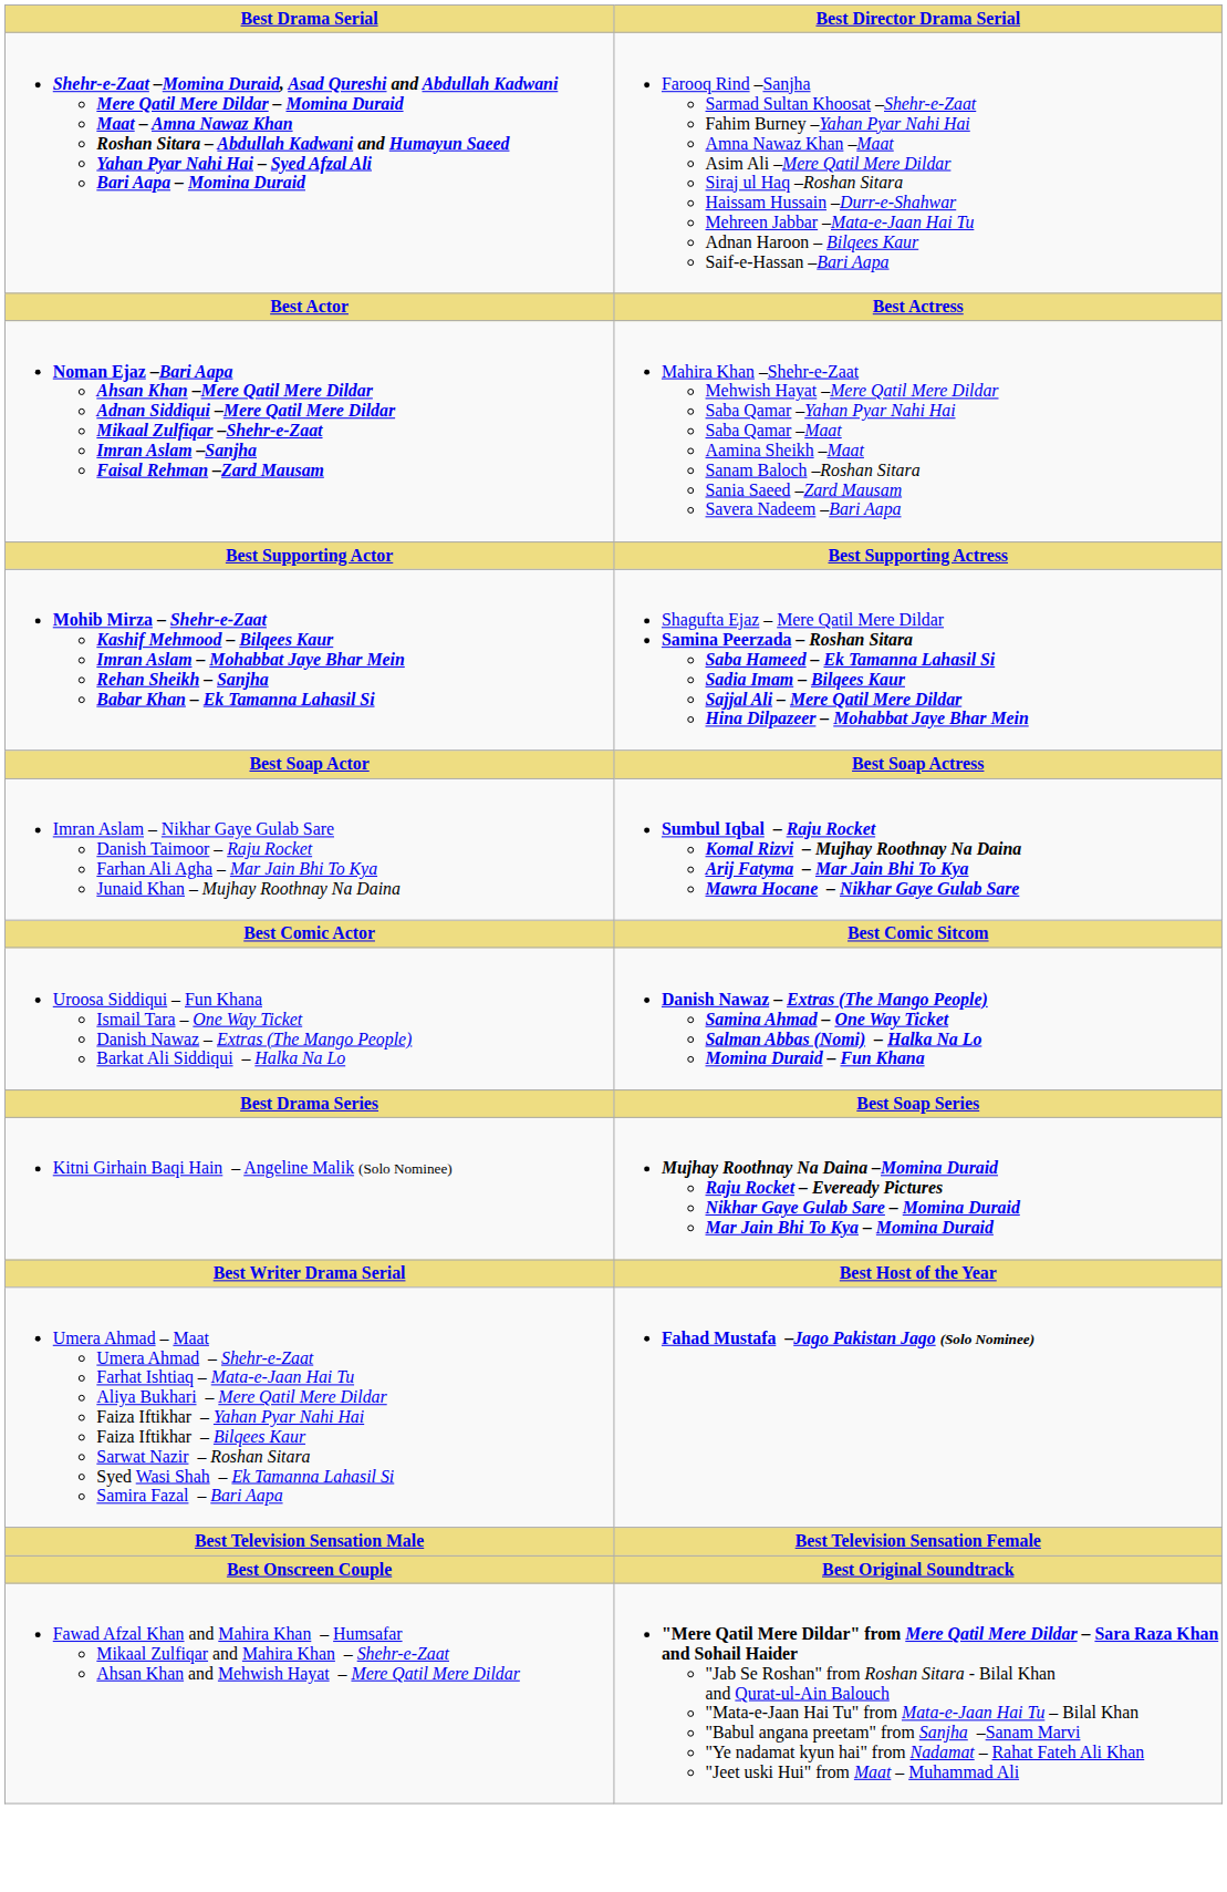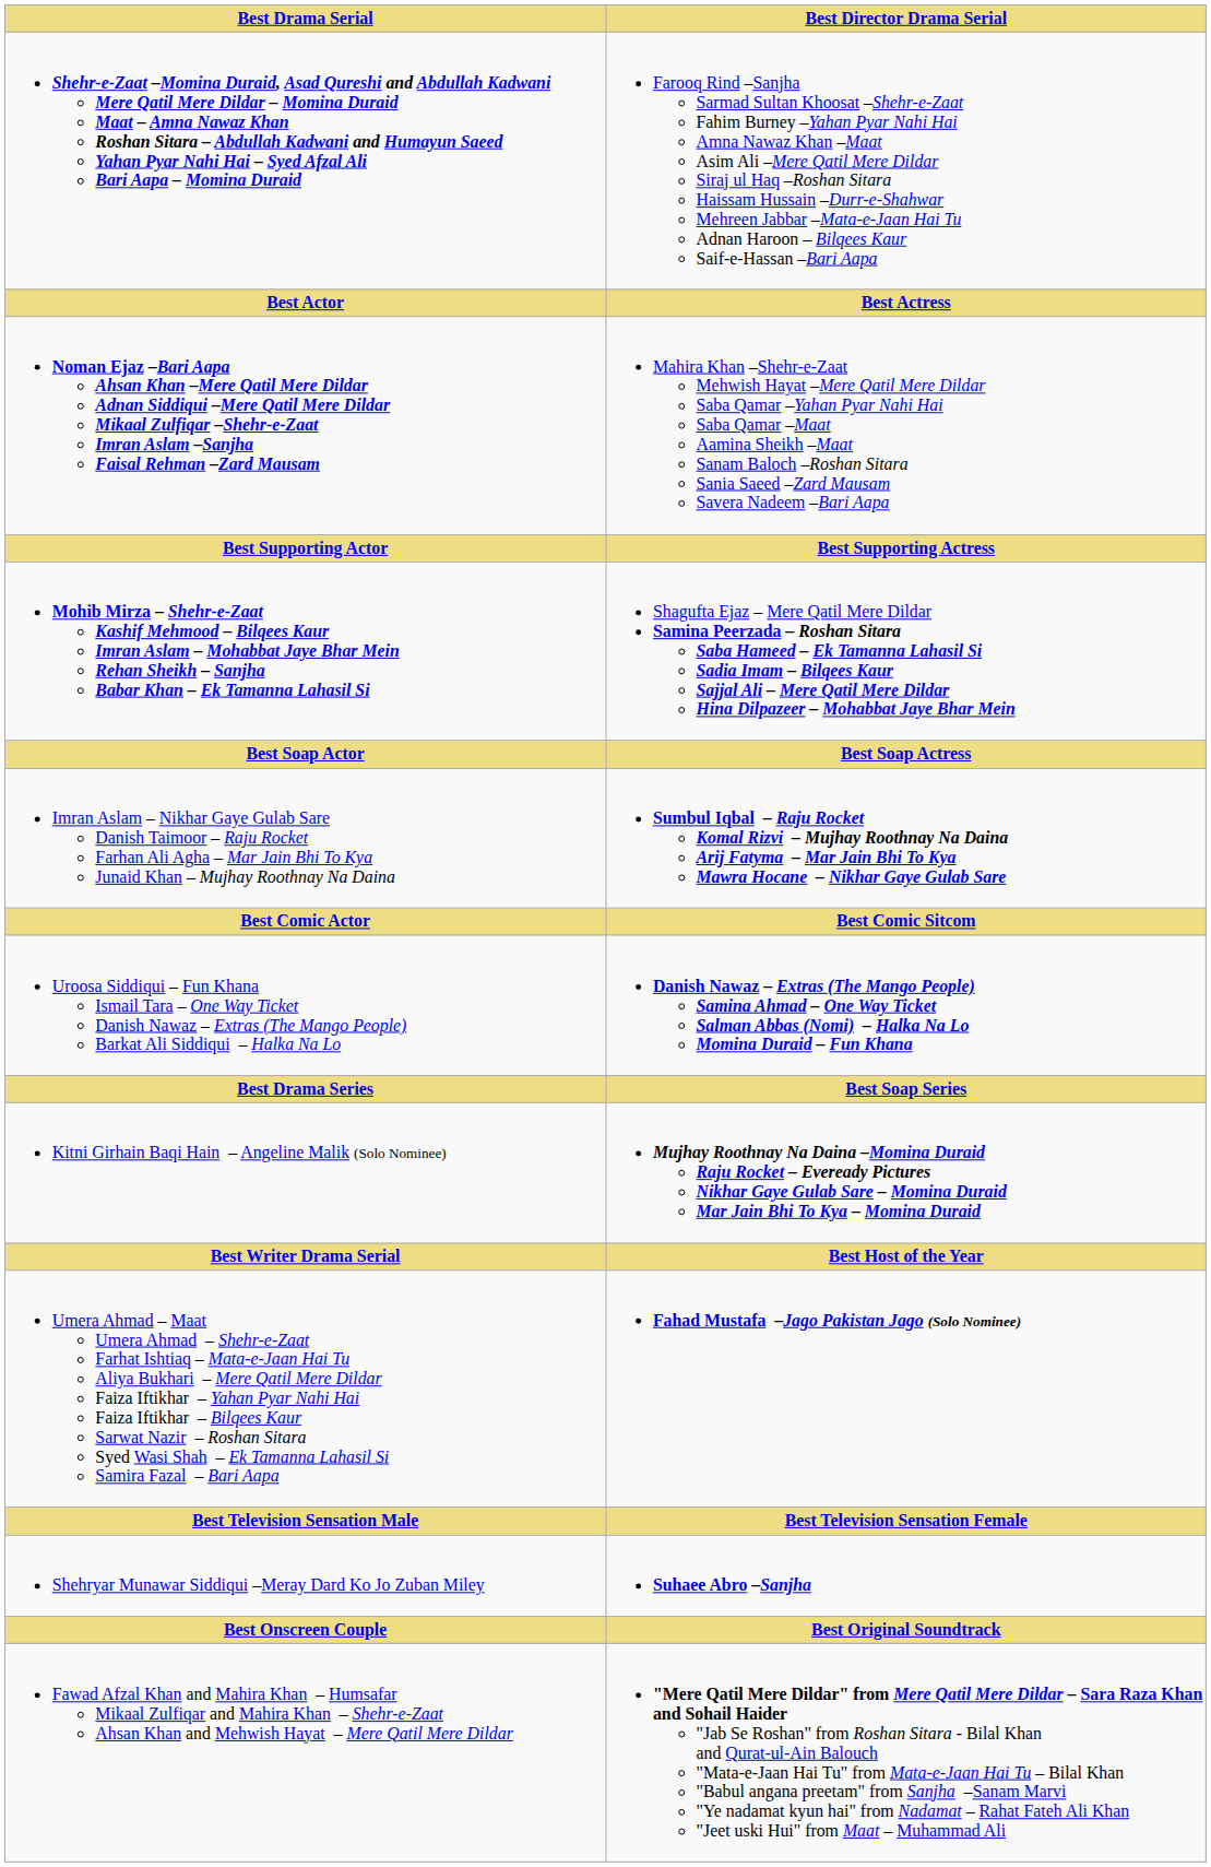 <table class=wikitable>
 <tr>
 <th style="background:#EEDD82; width:50%"><a href='#'>Best Drama Serial</a></th>
 <th style="background:#EEDD82; width:50%"><a href='#'>Best Director Drama Serial</a></th>
 </tr>
 <tr>
 <td valign="top"><br><ul><li><strong><em><a href='#'>Shehr-e-Zaat</a><em> –<a href='#'>Momina Duraid</a>, <a href='#'>Asad Qureshi</a> and <a href='#'>Abdullah Kadwani</a><strong><ul><li></em><a href='#'>Mere Qatil Mere Dildar</a><em> – <a href='#'>Momina Duraid</a></li><li></em><a href='#'>Maat</a><em> – <a href='#'>Amna Nawaz Khan</a></li><li></em>Roshan Sitara<em> – <a href='#'>Abdullah Kadwani</a> and <a href='#'>Humayun Saeed</a></li><li></em><a href='#'>Yahan Pyar Nahi Hai</a><em> – <a href='#'>Syed Afzal Ali</a></li><li></em><a href='#'>Bari Aapa</a><em> – <a href='#'>Momina Duraid</a></li></ul></li></ul></td>
 <td valign="top"><br><ul><li></strong><a href='#'>Farooq Rind</a> –</em><a href='#'>Sanjha</a></em></strong><ul><li><a href='#'>Sarmad Sultan Khoosat</a> –<em><a href='#'>Shehr-e-Zaat</a></em></li><li>Fahim Burney –<em><a href='#'>Yahan Pyar Nahi Hai</a></em></li><li><a href='#'>Amna Nawaz Khan</a> –<em><a href='#'>Maat</a></em></li><li>Asim Ali –<em><a href='#'>Mere Qatil Mere Dildar</a></em></li><li><a href='#'>Siraj ul Haq</a> –<em>Roshan Sitara</em></li><li><a href='#'>Haissam Hussain</a> –<em><a href='#'>Durr-e-Shahwar</a></em></li><li><a href='#'>Mehreen Jabbar</a> –<em><a href='#'>Mata-e-Jaan Hai Tu</a></em></li><li>Adnan Haroon – <em><a href='#'>Bilqees Kaur</a></em></li><li>Saif-e-Hassan –<em><a href='#'>Bari Aapa</a></em></li></ul></li></ul></td>
 </tr>
 <tr>
 <th style="background:#EEDD82"><a href='#'>Best Actor</a></th>
 <th style="background:#EEDD82"><a href='#'>Best Actress</a></th>
 </tr>
 <tr>
 <td valign="top"><br><ul><li><strong><a href='#'>Noman Ejaz</a> –<em><a href='#'>Bari Aapa</a><strong><em><ul><li><a href='#'>Ahsan Khan</a> –</em><a href='#'>Mere Qatil Mere Dildar</a><em></li><li><a href='#'>Adnan Siddiqui</a> –</em><a href='#'>Mere Qatil Mere Dildar</a><em></li><li><a href='#'>Mikaal Zulfiqar</a> –</em><a href='#'>Shehr-e-Zaat</a><em></li><li><a href='#'>Imran Aslam</a> –</em><a href='#'>Sanjha</a><em></li><li><a href='#'>Faisal Rehman</a> –</em><a href='#'>Zard Mausam</a><em></li></ul></li></ul></td>
 <td valign="top"><br><ul><li></strong><a href='#'>Mahira Khan</a> –</em><a href='#'>Shehr-e-Zaat</a></em></strong><ul><li><a href='#'>Mehwish Hayat</a> –<em><a href='#'>Mere Qatil Mere Dildar</a></em></li><li><a href='#'>Saba Qamar</a> –<em><a href='#'>Yahan Pyar Nahi Hai</a></em></li><li><a href='#'>Saba Qamar</a> –<em><a href='#'>Maat</a></em></li><li><a href='#'>Aamina Sheikh</a> –<em><a href='#'>Maat</a></em></li><li><a href='#'>Sanam Baloch</a> –<em>Roshan Sitara</em></li><li><a href='#'>Sania Saeed</a> –<em><a href='#'>Zard Mausam</a></em></li><li><a href='#'>Savera Nadeem</a> –<em><a href='#'>Bari Aapa</a></em></li></ul></li></ul></td>
 </tr>
 <tr>
 <th style="background:#EEDD82"><a href='#'>Best Supporting Actor</a></th>
 <th style="background:#EEDD82"><a href='#'>Best Supporting Actress</a></th>
 </tr>
 <tr>
 <td valign="top"><br><ul><li><strong><a href='#'>Mohib Mirza</a> – <em><a href='#'>Shehr-e-Zaat</a><strong><em><ul><li><a href='#'>Kashif Mehmood</a> – </em><a href='#'>Bilqees Kaur</a><em></li><li><a href='#'>Imran Aslam</a> – </em><a href='#'>Mohabbat Jaye Bhar Mein</a><em></li><li><a href='#'>Rehan Sheikh</a> – </em><a href='#'>Sanjha</a><em></li><li><a href='#'>Babar Khan</a> – </em><a href='#'>Ek Tamanna Lahasil Si</a><em></li></ul></li></ul></td>
 <td valign="top"><br><ul><li></strong><a href='#'>Shagufta Ejaz</a> – </em><a href='#'>Mere Qatil Mere Dildar</a></em></strong></li><li><strong><a href='#'>Samina Peerzada</a> – <em>Roshan Sitara<strong><em><ul><li><a href='#'>Saba Hameed</a> – </em><a href='#'>Ek Tamanna Lahasil Si</a><em></li><li><a href='#'>Sadia Imam</a> – </em><a href='#'>Bilqees Kaur</a><em></li><li><a href='#'>Sajjal Ali</a> – </em><a href='#'>Mere Qatil Mere Dildar</a><em></li><li><a href='#'>Hina Dilpazeer</a> – </em><a href='#'>Mohabbat Jaye Bhar Mein</a><em></li></ul></li></ul></td>
 </tr>
 <tr>
 <th style="background:#EEDD82"><a href='#'>Best Soap Actor</a></th>
 <th style="background:#EEDD82"><a href='#'>Best Soap Actress</a></th>
 </tr>
 <tr>
 <td valign="top"><br><ul><li></strong><a href='#'>Imran Aslam</a> – </em><a href='#'>Nikhar Gaye Gulab Sare</a></em></strong><ul><li><a href='#'>Danish Taimoor</a> – <em><a href='#'>Raju Rocket</a></em></li><li><a href='#'>Farhan Ali Agha</a> – <em><a href='#'>Mar Jain Bhi To Kya</a></em></li><li><a href='#'>Junaid Khan</a> – <em>Mujhay Roothnay Na Daina</em></li></ul></li></ul></td>
 <td valign="top"><br><ul><li><strong><a href='#'>Sumbul Iqbal</a>  – <em><a href='#'>Raju Rocket</a><strong><em><ul><li><a href='#'>Komal Rizvi</a>  – </em>Mujhay Roothnay Na Daina<em></li><li><a href='#'>Arij Fatyma</a>  –  </em><a href='#'>Mar Jain Bhi To Kya</a><em></li><li><a href='#'>Mawra Hocane</a>  – </em><a href='#'>Nikhar Gaye Gulab Sare</a><em></li></ul></li></ul></td>
 </tr>
 <tr>
 <th style="background:#EEDD82"><a href='#'>Best Comic Actor</a></th>
 <th style="background:#EEDD82"><a href='#'>Best Comic Sitcom</a></th>
 </tr>
 <tr>
 <td valign="top"><br><ul><li></strong><a href='#'>Uroosa Siddiqui</a> – </em><a href='#'>Fun Khana</a></em></strong><ul><li><a href='#'>Ismail Tara</a> – <em><a href='#'>One Way Ticket</a></em></li><li><a href='#'>Danish Nawaz</a> – <em><a href='#'>Extras (The Mango People)</a></em></li><li><a href='#'>Barkat Ali Siddiqui</a>  – <em><a href='#'>Halka Na Lo</a></em></li></ul></li></ul></td>
 <td valign="top"><br><ul><li><strong><a href='#'>Danish Nawaz</a> – <em><a href='#'>Extras (The Mango People)</a><strong><em><ul><li><a href='#'>Samina Ahmad</a> – </em><a href='#'>One Way Ticket</a><em></li><li><a href='#'>Salman Abbas (Nomi)</a>  – </em><a href='#'>Halka Na Lo</a><em></li><li><a href='#'>Momina Duraid</a> – </em><a href='#'>Fun Khana</a><em></li></ul></li></ul></td>
 </tr>
 <tr>
 <th style="background:#EEDD82"><a href='#'>Best Drama Series</a></th>
 <th style="background:#EEDD82"><a href='#'>Best Soap Series</a></th>
 </tr>
 <tr>
 <td valign="top"><br><ul><li></strong><a href='#'>Kitni Girhain Baqi Hain</a>  –  </em><a href='#'>Angeline Malik</a> <small> (Solo Nominee)</small></em></strong></li></ul></td>
 <td valign="top"><br><ul><li><strong><em>Mujhay Roothnay Na Daina<em> –<a href='#'>Momina Duraid</a><strong><ul><li></em><a href='#'>Raju Rocket</a><em> – Eveready Pictures</li><li></em><a href='#'>Nikhar Gaye Gulab Sare</a><em> – <a href='#'>Momina Duraid</a></li><li></em><a href='#'>Mar Jain Bhi To Kya</a><em> – <a href='#'>Momina Duraid</a></li></ul></li></ul></td>
 </tr>
 <tr>
 <th style="background:#EEDD82"><a href='#'>Best Writer Drama Serial</a></th>
 <th style="background:#EEDD82"><a href='#'>Best Host of the Year</a></th>
 </tr>
 <tr>
 <td valign="top"><br><ul><li></strong><a href='#'>Umera Ahmad</a> –  </em><a href='#'>Maat</a></em></strong><ul><li><a href='#'>Umera Ahmad</a>  –  <em><a href='#'>Shehr-e-Zaat</a></em></li><li><a href='#'>Farhat Ishtiaq</a> – <em><a href='#'>Mata-e-Jaan Hai Tu</a></em></li><li><a href='#'>Aliya Bukhari</a>  –  <em><a href='#'>Mere Qatil Mere Dildar</a></em></li><li>Faiza Iftikhar  –  <em><a href='#'>Yahan Pyar Nahi Hai</a></em></li><li>Faiza Iftikhar   – <em><a href='#'>Bilqees Kaur</a></em></li><li><a href='#'>Sarwat Nazir</a>  – <em>Roshan Sitara</em></li><li>Syed <a href='#'>Wasi Shah</a>  – <em><a href='#'>Ek Tamanna Lahasil Si</a></em></li><li><a href='#'>Samira Fazal</a>  – <em><a href='#'>Bari Aapa</a></em></li></ul></li></ul></td>
 <td valign="top"><br><ul><li><strong><a href='#'>Fahad Mustafa</a>  –<em><a href='#'>Jago Pakistan Jago</a> <small> (Solo Nominee)</small><strong><em></li></ul></td>
 </tr>
 <tr>
 <th style="background:#EEDD82"><a href='#'>Best Television Sensation Male</a></th>
 <th style="background:#EEDD82"><a href='#'>Best Television Sensation Female</a></th>
 </tr>
 <tr>
+<td valign="top"><br><ul><li></strong><a href='#'>Shehryar Munawar Siddiqui</a> –</em><a href='#'>Meray Dard Ko Jo Zuban Miley</a></em></strong></li></ul></td>
+<td valign="top"><br><ul><li><strong><a href='#'>Suhaee Abro</a> –<em><a href='#'>Sanjha</a><strong><em></li></ul></td>
+</tr>
+<tr>
 <th style="background:#EEDD82"><a href='#'>Best Onscreen Couple</a></th>
 <th style="background:#EEDD82"><a href='#'>Best Original Soundtrack</a></th>
 </tr>
 <tr>
 <td valign="top"><br><ul><li></strong><a href='#'>Fawad Afzal Khan</a> and <a href='#'>Mahira Khan</a>  –  </em><a href='#'>Humsafar</a></em></strong><ul><li><a href='#'>Mikaal Zulfiqar</a> and <a href='#'>Mahira Khan</a>  – <em><a href='#'>Shehr-e-Zaat</a></em></li><li><a href='#'>Ahsan Khan</a> and <a href='#'>Mehwish Hayat</a>  –  <em><a href='#'>Mere Qatil Mere Dildar</a></em></li></ul></li></ul></td>
 <td valign="top"><br><ul><li><strong>"Mere Qatil Mere Dildar" from <em><a href='#'>Mere Qatil Mere Dildar</a></em> – <a href='#'>Sara Raza Khan</a> <br> and Sohail Haider</strong><ul><li>"Jab Se Roshan" from <em>Roshan Sitara</em> - Bilal Khan <br>and <a href='#'>Qurat-ul-Ain Balouch</a></li><li>"Mata-e-Jaan Hai Tu" from <em><a href='#'>Mata-e-Jaan Hai Tu</a></em> – Bilal Khan</li><li>"Babul angana preetam" from <em><a href='#'>Sanjha</a></em>  –<a href='#'>Sanam Marvi</a></li><li>"Ye nadamat kyun hai" from <em><a href='#'>Nadamat</a></em> – <a href='#'>Rahat Fateh Ali Khan</a></li><li>"Jeet uski Hui" from <em><a href='#'>Maat</a></em> – <a href='#'>Muhammad Ali</a></li></ul></li></ul></td>
 </tr>
 </table>
